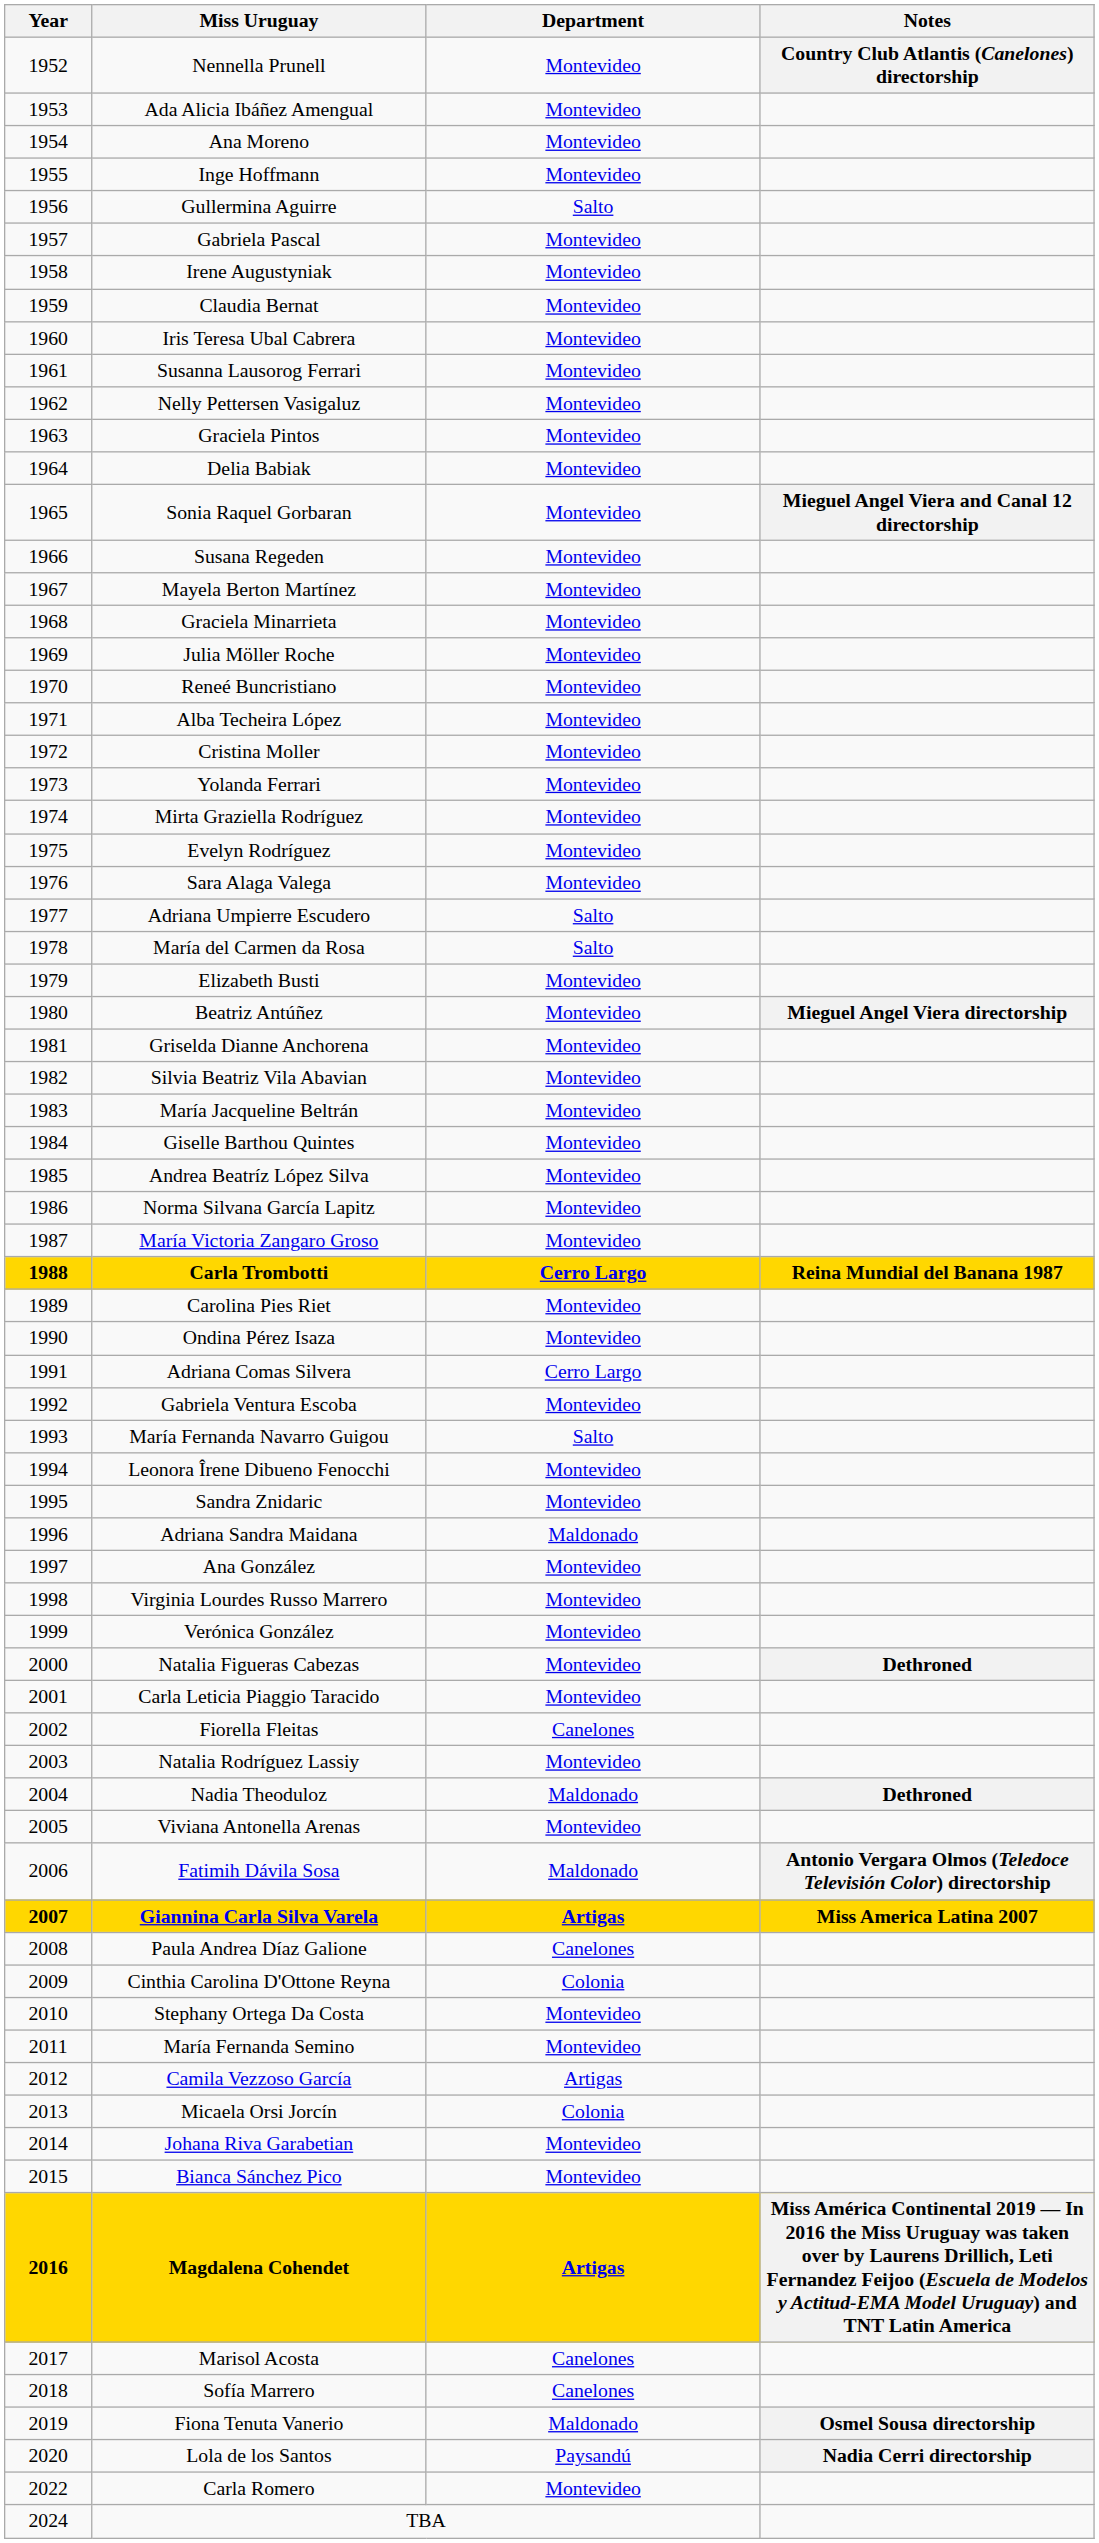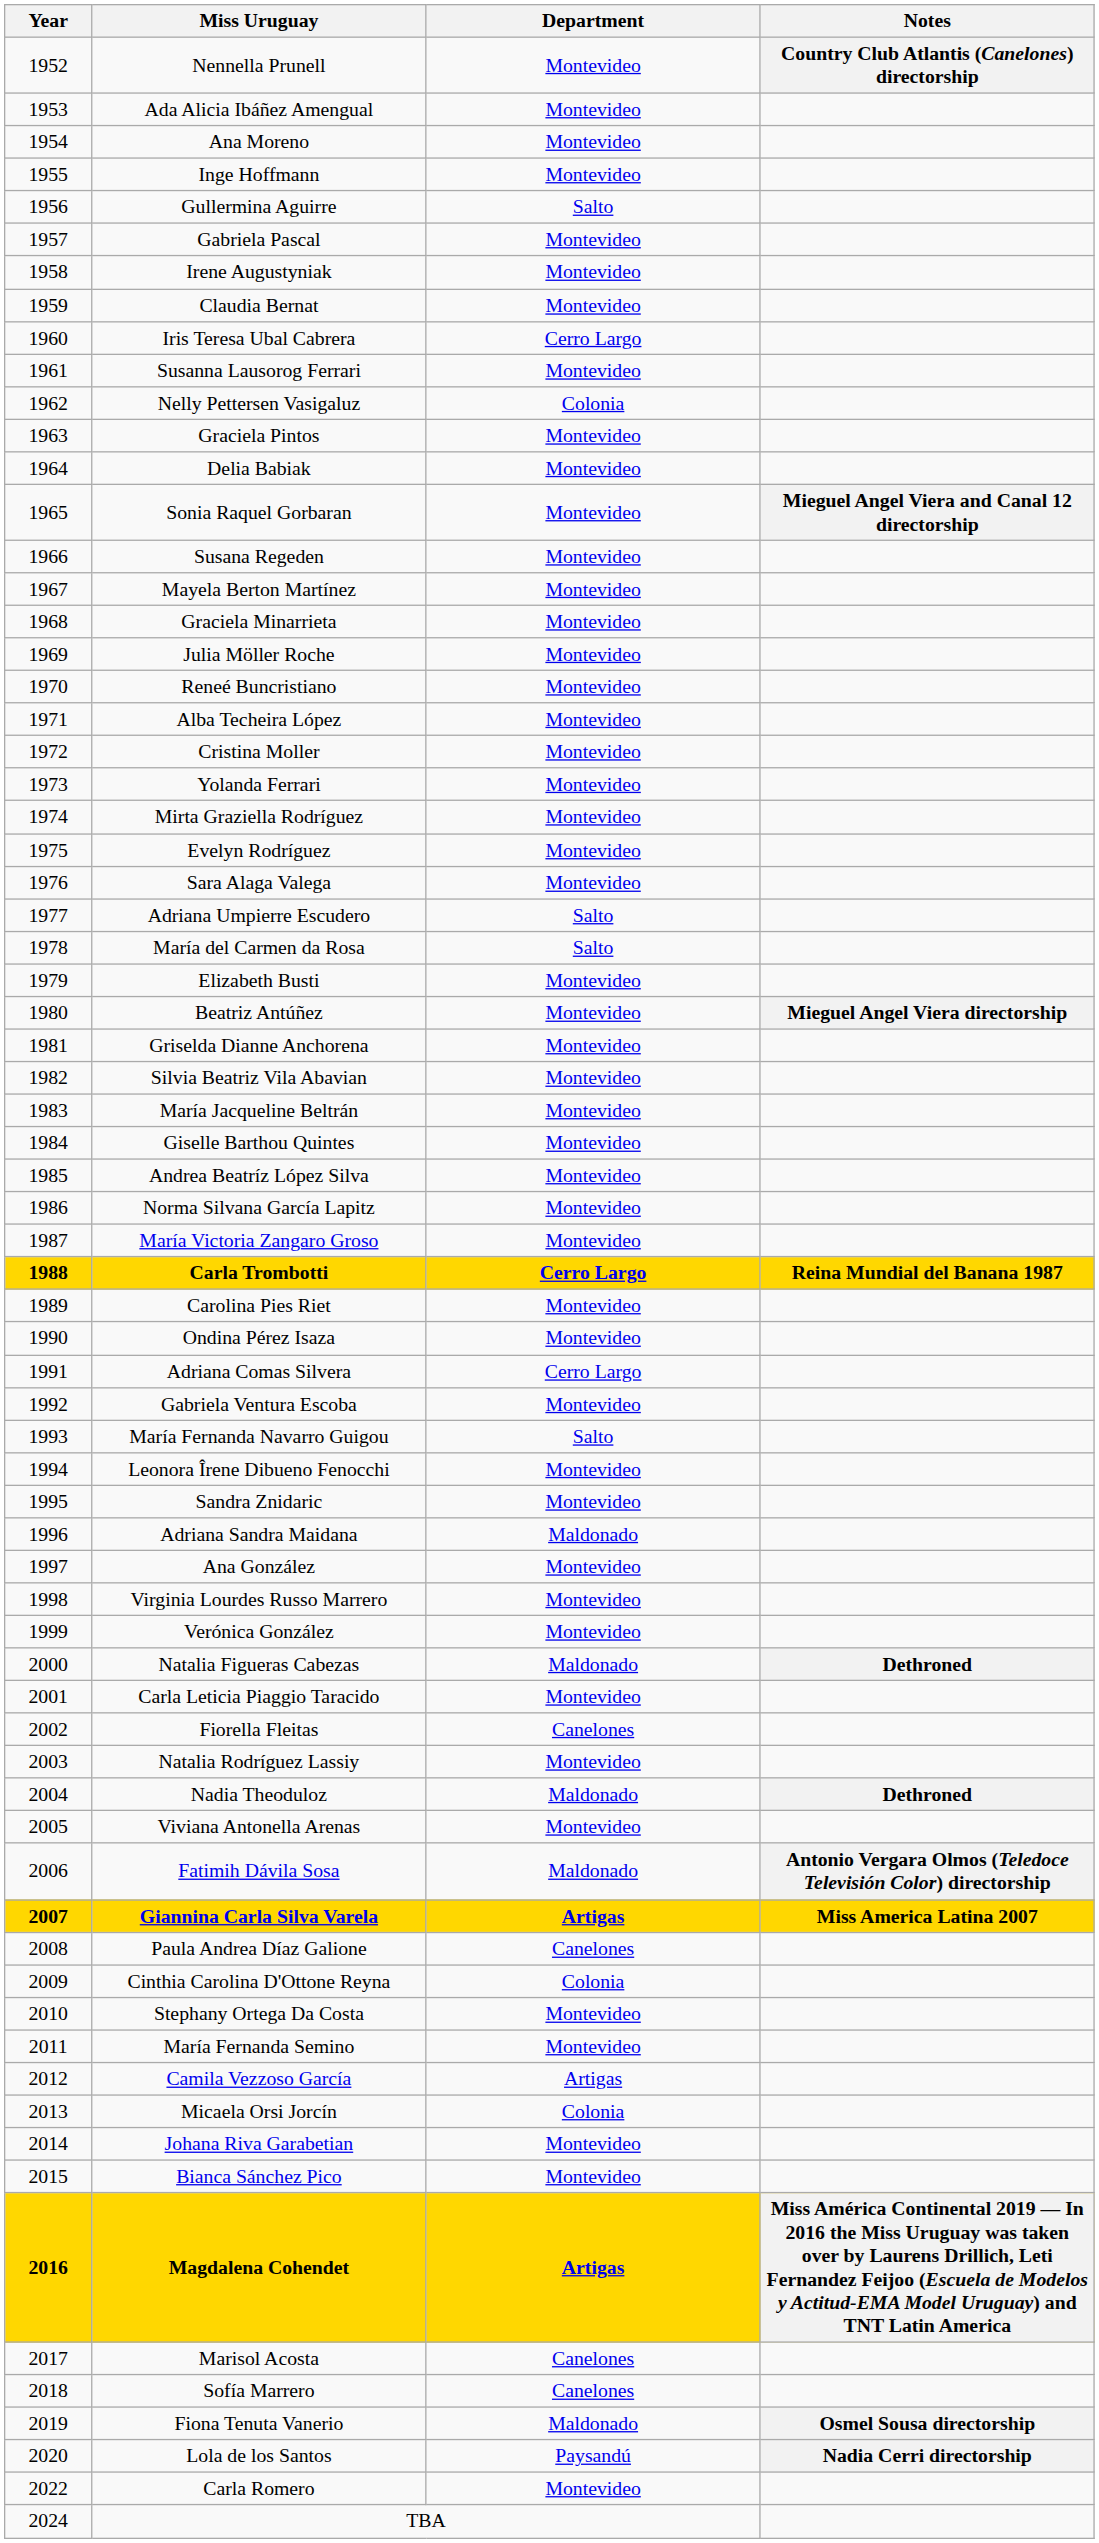 <table class="wikitable sortable" style="font-size: 95%; text-align:center">
 <tr>
 <th width="60">Year</th>
 <th style="width:250px;">Miss Uruguay</th>
 <th style="width:250px;">Department</th>
 <th style="width:250px;">Notes</th>
 </tr>
 <tr>
 <td>1952</td>
 <td>Nennella Prunell</td>
 <td><a href='#'>Montevideo</a></td>
 <th>Country Club Atlantis (<em>Canelones</em>) directorship</th>
 </tr>
 <tr>
 <td>1953</td>
 <td>Ada Alicia Ibáñez Amengual</td>
 <td><a href='#'>Montevideo</a></td>
 <td></td>
 </tr>
 <tr>
 <td>1954</td>
 <td>Ana Moreno</td>
 <td><a href='#'>Montevideo</a></td>
 <td></td>
 </tr>
 <tr>
 <td>1955</td>
 <td>Inge Hoffmann</td>
 <td><a href='#'>Montevideo</a></td>
 <td></td>
 </tr>
 <tr>
 <td>1956</td>
 <td>Gullermina Aguirre</td>
 <td><a href='#'>Salto</a></td>
 <td></td>
 </tr>
 <tr>
 <td>1957</td>
 <td>Gabriela Pascal</td>
 <td><a href='#'>Montevideo</a></td>
 <td></td>
 </tr>
 <tr>
 <td>1958</td>
 <td>Irene Augustyniak</td>
 <td><a href='#'>Montevideo</a></td>
 <td></td>
 </tr>
 <tr>
 <td>1959</td>
 <td>Claudia Bernat</td>
 <td><a href='#'>Montevideo</a></td>
 <td></td>
 </tr>
 <tr>
 <td>1960</td>
 <td>Iris Teresa Ubal Cabrera</td>
-<td><a href='#'>Montevideo</a></td>
+<td><a href='#'>Cerro Largo</a></td>
 <td></td>
 </tr>
 <tr>
 <td>1961</td>
 <td>Susanna Lausorog Ferrari</td>
 <td><a href='#'>Montevideo</a></td>
 <td></td>
 </tr>
 <tr>
 <td>1962</td>
 <td>Nelly Pettersen Vasigaluz</td>
-<td><a href='#'>Montevideo</a></td>
+<td><a href='#'>Colonia</a></td>
 <td></td>
 </tr>
 <tr>
 <td>1963</td>
 <td>Graciela Pintos</td>
 <td><a href='#'>Montevideo</a></td>
 <td></td>
 </tr>
 <tr>
 <td>1964</td>
 <td>Delia Babiak</td>
 <td><a href='#'>Montevideo</a></td>
 <td></td>
 </tr>
 <tr>
 <td>1965</td>
 <td>Sonia Raquel Gorbaran</td>
 <td><a href='#'>Montevideo</a></td>
 <th>Mieguel Angel Viera and Canal 12 directorship</th>
 </tr>
 <tr>
 <td>1966</td>
 <td>Susana Regeden</td>
 <td><a href='#'>Montevideo</a></td>
 <td></td>
 </tr>
 <tr>
 <td>1967</td>
 <td>Mayela Berton Martínez</td>
 <td><a href='#'>Montevideo</a></td>
 <td></td>
 </tr>
 <tr>
 <td>1968</td>
 <td>Graciela Minarrieta</td>
 <td><a href='#'>Montevideo</a></td>
 <td></td>
 </tr>
 <tr>
 <td>1969</td>
 <td>Julia Möller Roche</td>
 <td><a href='#'>Montevideo</a></td>
 <td></td>
 </tr>
 <tr>
 <td>1970</td>
 <td>Reneé Buncristiano</td>
 <td><a href='#'>Montevideo</a></td>
 <td></td>
 </tr>
 <tr>
 <td>1971</td>
 <td>Alba Techeira López</td>
 <td><a href='#'>Montevideo</a></td>
 <td></td>
 </tr>
 <tr>
 <td>1972</td>
 <td>Cristina Moller</td>
 <td><a href='#'>Montevideo</a></td>
 <td></td>
 </tr>
 <tr>
 <td>1973</td>
 <td>Yolanda Ferrari</td>
 <td><a href='#'>Montevideo</a></td>
 <td></td>
 </tr>
 <tr>
 <td>1974</td>
 <td>Mirta Graziella Rodríguez</td>
 <td><a href='#'>Montevideo</a></td>
 <td></td>
 </tr>
 <tr>
 <td>1975</td>
 <td>Evelyn Rodríguez</td>
 <td><a href='#'>Montevideo</a></td>
 <td></td>
 </tr>
 <tr>
 <td>1976</td>
 <td>Sara Alaga Valega</td>
 <td><a href='#'>Montevideo</a></td>
 <td></td>
 </tr>
 <tr>
 <td>1977</td>
 <td>Adriana Umpierre Escudero</td>
 <td><a href='#'>Salto</a></td>
 <td></td>
 </tr>
 <tr>
 <td>1978</td>
 <td>María del Carmen da Rosa</td>
 <td><a href='#'>Salto</a></td>
 <td></td>
 </tr>
 <tr>
 <td>1979</td>
 <td>Elizabeth Busti</td>
 <td><a href='#'>Montevideo</a></td>
 <td></td>
 </tr>
 <tr>
 <td>1980</td>
 <td>Beatriz Antúñez</td>
 <td><a href='#'>Montevideo</a></td>
 <th>Mieguel Angel Viera directorship</th>
 </tr>
 <tr>
 <td>1981</td>
 <td>Griselda Dianne Anchorena</td>
 <td><a href='#'>Montevideo</a></td>
 <td></td>
 </tr>
 <tr>
 <td>1982</td>
 <td>Silvia Beatriz Vila Abavian</td>
 <td><a href='#'>Montevideo</a></td>
 <td></td>
 </tr>
 <tr>
 <td>1983</td>
 <td>María Jacqueline Beltrán</td>
 <td><a href='#'>Montevideo</a></td>
 <td></td>
 </tr>
 <tr>
 <td>1984</td>
 <td>Giselle Barthou Quintes</td>
 <td><a href='#'>Montevideo</a></td>
 <td></td>
 </tr>
 <tr>
 <td>1985</td>
 <td>Andrea Beatríz López Silva</td>
 <td><a href='#'>Montevideo</a></td>
 <td></td>
 </tr>
 <tr>
 <td>1986</td>
 <td>Norma Silvana García Lapitz</td>
 <td><a href='#'>Montevideo</a></td>
 <td></td>
 </tr>
 <tr>
 <td>1987</td>
 <td><a href='#'>María Victoria Zangaro Groso</a></td>
 <td><a href='#'>Montevideo</a></td>
 <td></td>
 </tr>
 <tr style="background:gold; font-weight:bold;">
 <td>1988</td>
 <td>Carla Trombotti</td>
 <td><a href='#'>Cerro Largo</a></td>
 <td>Reina Mundial del Banana 1987</td>
 </tr>
 <tr>
 <td>1989</td>
 <td>Carolina Pies Riet</td>
 <td><a href='#'>Montevideo</a></td>
 <td></td>
 </tr>
 <tr>
 <td>1990</td>
 <td>Ondina Pérez Isaza</td>
 <td><a href='#'>Montevideo</a></td>
 <td></td>
 </tr>
 <tr>
 <td>1991</td>
 <td>Adriana Comas Silvera</td>
 <td><a href='#'>Cerro Largo</a></td>
 <td></td>
 </tr>
 <tr>
 <td>1992</td>
 <td>Gabriela Ventura Escoba</td>
 <td><a href='#'>Montevideo</a></td>
 <td></td>
 </tr>
 <tr>
 <td>1993</td>
 <td>María Fernanda Navarro Guigou</td>
 <td><a href='#'>Salto</a></td>
 <td></td>
 </tr>
 <tr>
 <td>1994</td>
 <td>Leonora Îrene Dibueno Fenocchi</td>
 <td><a href='#'>Montevideo</a></td>
 <td></td>
 </tr>
 <tr>
 <td>1995</td>
 <td>Sandra Znidaric</td>
 <td><a href='#'>Montevideo</a></td>
 <td></td>
 </tr>
 <tr>
 <td>1996</td>
 <td>Adriana Sandra Maidana</td>
 <td><a href='#'>Maldonado</a></td>
 <td></td>
 </tr>
 <tr>
 <td>1997</td>
 <td>Ana González</td>
 <td><a href='#'>Montevideo</a></td>
 <td></td>
 </tr>
 <tr>
 <td>1998</td>
 <td>Virginia Lourdes Russo Marrero</td>
 <td><a href='#'>Montevideo</a></td>
 <td></td>
 </tr>
 <tr>
 <td>1999</td>
 <td>Verónica González</td>
 <td><a href='#'>Montevideo</a></td>
 <td></td>
 </tr>
 <tr>
 <td>2000</td>
 <td>Natalia Figueras Cabezas</td>
-<td><a href='#'>Montevideo</a></td>
+<td><a href='#'>Maldonado</a></td>
 <th>Dethroned</th>
 </tr>
 <tr>
 <td>2001</td>
 <td>Carla Leticia Piaggio Taracido</td>
 <td><a href='#'>Montevideo</a></td>
 <td></td>
 </tr>
 <tr>
 <td>2002</td>
 <td>Fiorella Fleitas</td>
 <td><a href='#'>Canelones</a></td>
 <td></td>
 </tr>
 <tr>
 <td>2003</td>
 <td>Natalia Rodríguez Lassiy</td>
 <td><a href='#'>Montevideo</a></td>
 <td></td>
 </tr>
 <tr>
 <td>2004</td>
 <td>Nadia Theoduloz</td>
 <td><a href='#'>Maldonado</a></td>
 <th>Dethroned</th>
 </tr>
 <tr>
 <td>2005</td>
 <td>Viviana Antonella Arenas</td>
 <td><a href='#'>Montevideo</a></td>
 <td></td>
 </tr>
 <tr>
 <td>2006</td>
 <td><a href='#'>Fatimih Dávila Sosa</a></td>
 <td><a href='#'>Maldonado</a></td>
 <th>Antonio Vergara Olmos (<em>Teledoce Televisión Color</em>) directorship</th>
 </tr>
 <tr style="background:gold; font-weight:bold;">
 <td>2007</td>
 <td><a href='#'>Giannina Carla Silva Varela</a></td>
 <td><a href='#'>Artigas</a></td>
 <td>Miss America Latina 2007</td>
 </tr>
 <tr>
 <td>2008</td>
 <td>Paula Andrea Díaz Galione</td>
 <td><a href='#'>Canelones</a></td>
 <td></td>
 </tr>
 <tr>
 <td>2009</td>
 <td>Cinthia Carolina D'Ottone Reyna</td>
 <td><a href='#'>Colonia</a></td>
 <td></td>
 </tr>
 <tr>
 <td>2010</td>
 <td>Stephany Ortega Da Costa</td>
 <td><a href='#'>Montevideo</a></td>
 <td></td>
 </tr>
 <tr>
 <td>2011</td>
 <td>María Fernanda Semino</td>
 <td><a href='#'>Montevideo</a></td>
 <td></td>
 </tr>
 <tr>
 <td>2012</td>
 <td><a href='#'>Camila Vezzoso García</a></td>
 <td><a href='#'>Artigas</a></td>
 <td></td>
 </tr>
 <tr>
 <td>2013</td>
 <td>Micaela Orsi Jorcín</td>
 <td><a href='#'>Colonia</a></td>
 <td></td>
 </tr>
 <tr>
 <td>2014</td>
 <td><a href='#'>Johana Riva Garabetian</a></td>
 <td><a href='#'>Montevideo</a></td>
 <td></td>
 </tr>
 <tr>
 <td>2015</td>
 <td><a href='#'>Bianca Sánchez Pico</a></td>
 <td><a href='#'>Montevideo</a></td>
 <td></td>
 </tr>
 <tr style="background:gold; font-weight:bold;">
 <td>2016</td>
 <td>Magdalena Cohendet</td>
 <td><a href='#'>Artigas</a></td>
 <th>Miss América Continental 2019 — In 2016 the Miss Uruguay was taken over by Laurens Drillich, Leti Fernandez Feijoo (<em>Escuela de Modelos y Actitud-EMA Model Uruguay</em>) and TNT Latin America</th>
 </tr>
 <tr>
 <td>2017</td>
 <td>Marisol Acosta</td>
 <td><a href='#'>Canelones</a></td>
 <td></td>
 </tr>
 <tr>
 <td>2018</td>
 <td>Sofía Marrero</td>
 <td><a href='#'>Canelones</a></td>
 <td></td>
 </tr>
 <tr>
 <td>2019</td>
 <td>Fiona Tenuta Vanerio</td>
 <td><a href='#'>Maldonado</a></td>
 <th>Osmel Sousa directorship</th>
 </tr>
 <tr>
 <td>2020</td>
 <td>Lola de los Santos</td>
 <td><a href='#'>Paysandú</a></td>
 <th>Nadia Cerri directorship</th>
 </tr>
 <tr>
 <td>2022</td>
 <td>Carla Romero</td>
 <td><a href='#'>Montevideo</a></td>
 <td></td>
 </tr>
 <tr>
 <td>2024</td>
 <td colspan="2">TBA</td>
 <td></td>
 </tr>
 </table>
